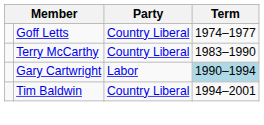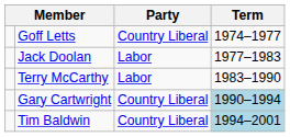 <table class="wikitable">
 <tr>
 <th colspan="2">Member</th>
 <th>Party</th>
 <th>Term</th>
 </tr>
 <tr>
 <td> </td>
 <td><a href='#'>Goff Letts</a></td>
 <td><a href='#'>Country Liberal</a></td>
 <td>1974–1977</td>
 </tr>
 <tr>
 <td> </td>
+<td><a href='#'>Jack Doolan</a></td>
+<td><a href='#'>Labor</a></td>
+<td>1977–1983</td>
+</tr>
+<tr>
+<td> </td>
 <td><a href='#'>Terry McCarthy</a></td>
-<td><a href='#'>Country Liberal</a></td>
+<td><a href='#'>Labor</a></td>
 <td>1983–1990</td>
 </tr>
 <tr>
 <td> </td>
 <td><a href='#'>Gary Cartwright</a></td>
-<td><a href='#'>Labor</a></td>
+<td><a href='#'>Country Liberal</a></td>
 <td style="background: lightblue;">1990–1994</td>
 </tr>
 <tr>
 <td> </td>
 <td><a href='#'>Tim Baldwin</a></td>
 <td><a href='#'>Country Liberal</a></td>
-<td>1994–2001</td>
+<td style="background: lightblue;">1994–2001</td>
 </tr>
 </table>
